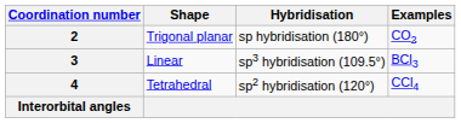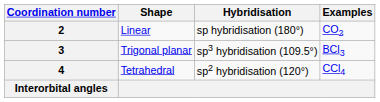 <table class="wikitable">
 <tr>
 <th><a href='#'>Coordination number</a></th>
 <th>Shape</th>
 <th>Hybridisation</th>
 <th>Examples</th>
 </tr>
 <tr ---->
 <th>2</th>
-<td><a href='#'>Trigonal planar</a></td>
+<td><a href='#'>Linear</a></td>
 <td>sp hybridisation (180°)</td>
 <td><a href='#'>CO<sub>2</sub></a></td>
 </tr>
 <tr ---->
 <th>3</th>
-<td><a href='#'>Linear</a></td>
+<td><a href='#'>Trigonal planar</a></td>
 <td>sp<sup>3</sup> hybridisation (109.5°)</td>
 <td><a href='#'>BCl<sub>3</sub></a></td>
 </tr>
 <tr ---->
 <th>4</th>
 <td><a href='#'>Tetrahedral</a></td>
 <td>sp<sup>2</sup> hybridisation (120°)</td>
 <td><a href='#'>CCl<sub>4</sub></a></td>
 </tr>
 <tr ---->
 <th>Interorbital angles</th>
 <th colspan="3"></th>
 </tr>
 </table>
